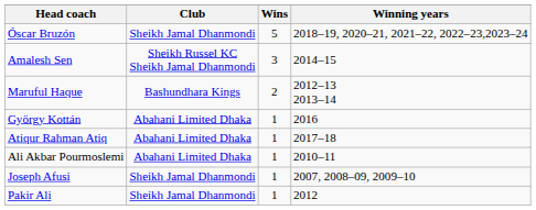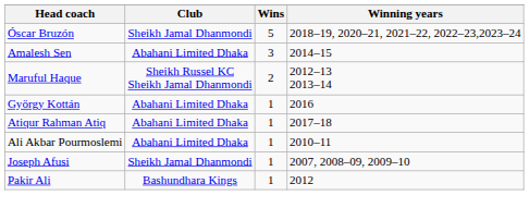 <table class="wikitable">
 <tr>
 </tr>
 <tr>
 <th>Head coach</th>
 <th>Club</th>
 <th>Wins</th>
 <th>Winning years</th>
 </tr>
 <tr>
 <td> <a href='#'>Óscar Bruzón</a></td>
 <td style="text-align:center"><a href='#'>Sheikh Jamal Dhanmondi</a></td>
 <td style="text-align:center">5</td>
 <td>2018–19, 2020–21, 2021–22, 2022–23,2023–24</td>
 </tr>
 <tr>
 <td> <a href='#'>Amalesh Sen</a></td>
-<td style="text-align:center"><a href='#'>Sheikh Russel KC</a><br><a href='#'>Sheikh Jamal Dhanmondi</a></td>
+<td style="text-align:center"><a href='#'>Abahani Limited Dhaka</a></td>
 <td style="text-align:center">3</td>
 <td>2014–15</td>
 </tr>
 <tr>
 <td> <a href='#'>Maruful Haque</a></td>
-<td style="text-align:center"><a href='#'>Bashundhara Kings</a></td>
+<td style="text-align:center"><a href='#'>Sheikh Russel KC</a><br><a href='#'>Sheikh Jamal Dhanmondi</a></td>
 <td style="text-align:center">2</td>
 <td>2012–13<br>2013–14</td>
 </tr>
 <tr>
 <td> <a href='#'>György Kottán</a></td>
 <td style="text-align:center"><a href='#'>Abahani Limited Dhaka</a></td>
 <td style="text-align:center">1</td>
 <td>2016</td>
 </tr>
 <tr>
 <td> <a href='#'>Atiqur Rahman Atiq</a></td>
 <td style="text-align:center"><a href='#'>Abahani Limited Dhaka</a></td>
 <td style="text-align:center">1</td>
 <td>2017–18</td>
 </tr>
 <tr>
 <td> Ali Akbar Pourmoslemi</td>
 <td style="text-align:center"><a href='#'>Abahani Limited Dhaka</a></td>
 <td style="text-align:center">1</td>
 <td>2010–11</td>
 </tr>
 <tr>
 <td> <a href='#'>Joseph Afusi</a></td>
 <td style="text-align:center"><a href='#'>Sheikh Jamal Dhanmondi</a></td>
 <td style="text-align:center">1</td>
 <td>2007, 2008–09, 2009–10</td>
 </tr>
 <tr>
 <td> <a href='#'>Pakir Ali</a></td>
-<td style="text-align:center"><a href='#'>Sheikh Jamal Dhanmondi</a></td>
+<td style="text-align:center"><a href='#'>Bashundhara Kings</a></td>
 <td style="text-align:center">1</td>
 <td>2012</td>
 </tr>
 </table>
